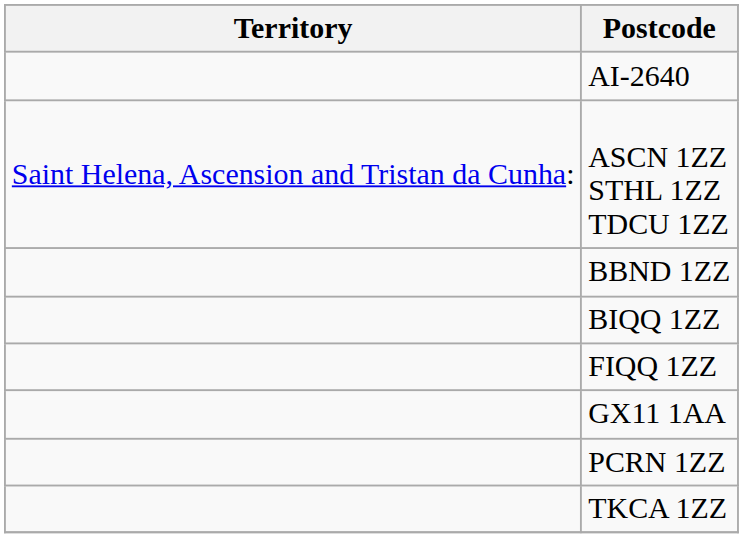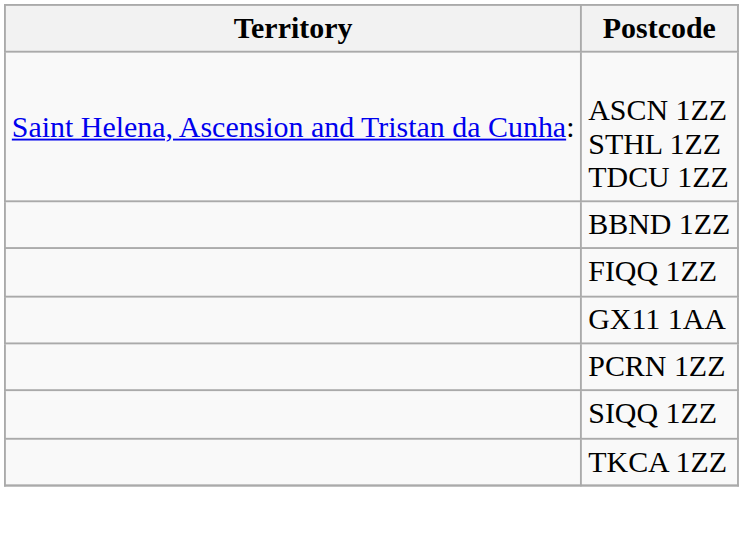 <table class="wikitable">
 <tr>
 <th>Territory</th>
 <th>Postcode</th>
-</tr>
-<tr>
-<td></td>
-<td>AI-2640</td>
 </tr>
 <tr>
 <td><a href='#'>Saint Helena, Ascension and Tristan da Cunha</a>:<br></td>
 <td><br>ASCN 1ZZ <br>STHL 1ZZ <br>TDCU 1ZZ</td>
 </tr>
 <tr>
 <td></td>
 <td>BBND 1ZZ</td>
-</tr>
-<tr>
-<td></td>
-<td>BIQQ 1ZZ</td>
 </tr>
 <tr>
 <td></td>
 <td>FIQQ 1ZZ</td>
 </tr>
 <tr>
 <td></td>
 <td>GX11 1AA</td>
 </tr>
 <tr>
 <td></td>
 <td>PCRN 1ZZ</td>
 </tr>
 <tr>
 <td></td>
+<td>SIQQ 1ZZ</td>
+</tr>
+<tr>
+<td></td>
 <td>TKCA 1ZZ</td>
 </tr>
 <tr>
 </tr>
 </table>
